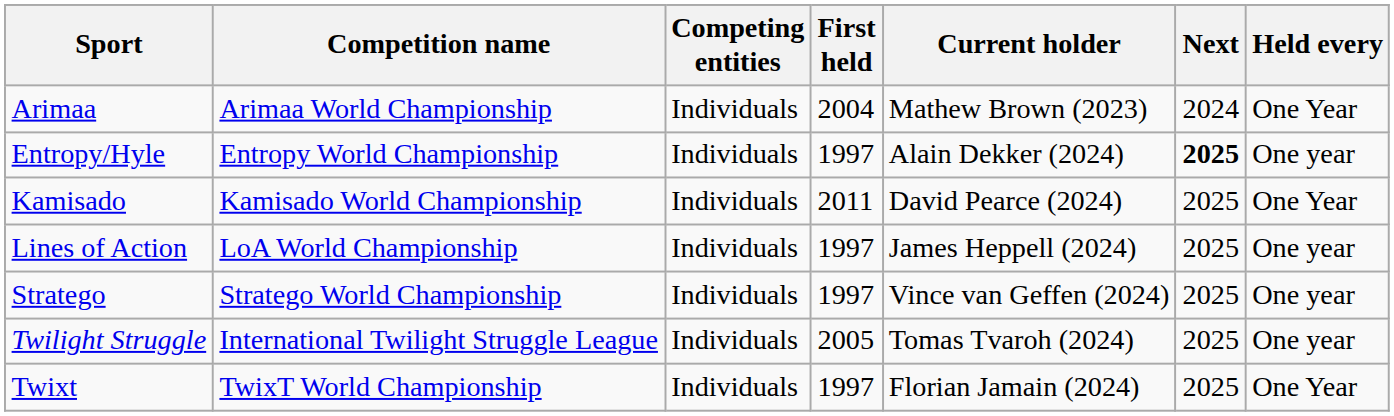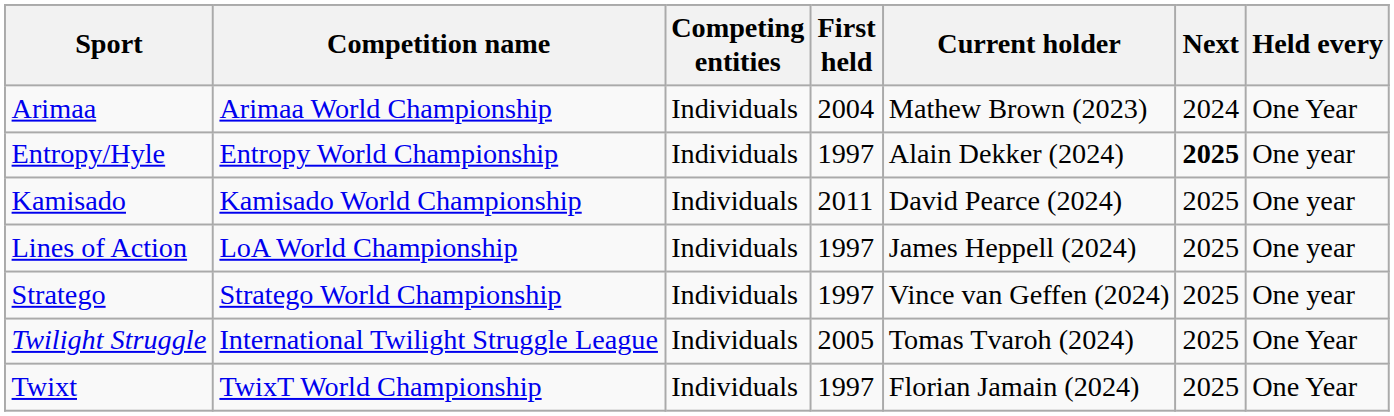 <table style="font-size:90%;" class="wikitable sortable">
 <tr>
 <th>Sport</th>
 <th>Competition name</th>
 <th>Competing <br> entities</th>
 <th>First <br> held</th>
 <th>Current holder</th>
 <th>Next</th>
 <th>Held every</th>
 </tr>
 <tr>
 <td><a href='#'>Arimaa</a></td>
 <td><a href='#'>Arimaa World Championship</a></td>
 <td>Individuals</td>
 <td>2004</td>
 <td> Mathew Brown (2023)</td>
 <td>2024</td>
 <td>One Year</td>
 </tr>
 <tr>
 <td><a href='#'>Entropy/Hyle</a></td>
 <td><a href='#'>Entropy World Championship</a></td>
 <td>Individuals</td>
 <td>1997</td>
 <td> Alain Dekker (2024)</td>
 <td><strong>2025</strong></td>
 <td>One year</td>
 </tr>
 <tr>
 <td><a href='#'>Kamisado</a></td>
 <td><a href='#'>Kamisado World Championship</a></td>
 <td>Individuals</td>
 <td>2011</td>
 <td> David Pearce (2024)</td>
 <td>2025</td>
-<td>One Year</td>
+<td>One year</td>
 </tr>
 <tr>
 <td><a href='#'>Lines of Action</a></td>
 <td><a href='#'>LoA World Championship</a></td>
 <td>Individuals</td>
 <td>1997</td>
 <td> James Heppell (2024)</td>
 <td>2025</td>
 <td>One year</td>
 </tr>
 <tr>
 <td><a href='#'>Stratego</a></td>
 <td><a href='#'>Stratego World Championship</a></td>
 <td>Individuals</td>
 <td>1997</td>
 <td> Vince van Geffen (2024)</td>
 <td>2025</td>
 <td>One year</td>
 </tr>
 <tr>
 <td><em><a href='#'>Twilight Struggle</a></em></td>
 <td><a href='#'>International Twilight Struggle League</a></td>
 <td>Individuals</td>
 <td>2005</td>
 <td> Tomas Tvaroh (2024)</td>
 <td>2025</td>
-<td>One year</td>
+<td>One Year</td>
 </tr>
 <tr>
 <td><a href='#'>Twixt</a></td>
 <td><a href='#'>TwixT World Championship</a></td>
 <td>Individuals</td>
 <td>1997</td>
 <td> Florian Jamain (2024)</td>
 <td>2025</td>
 <td>One Year</td>
 </tr>
 </table>
